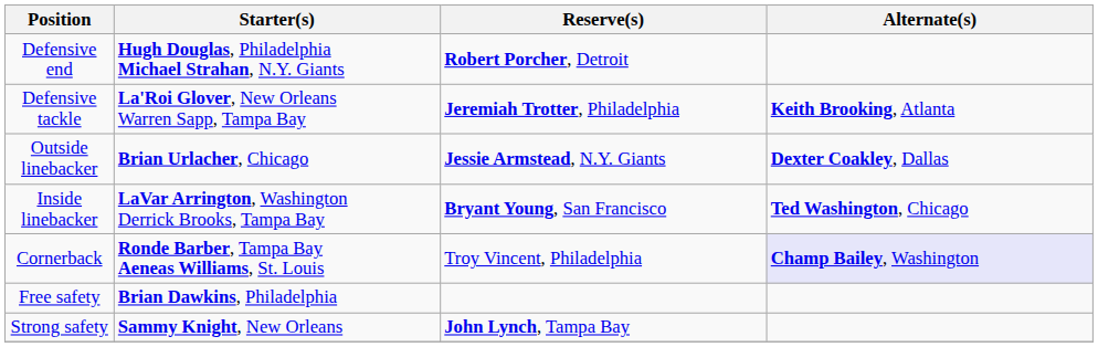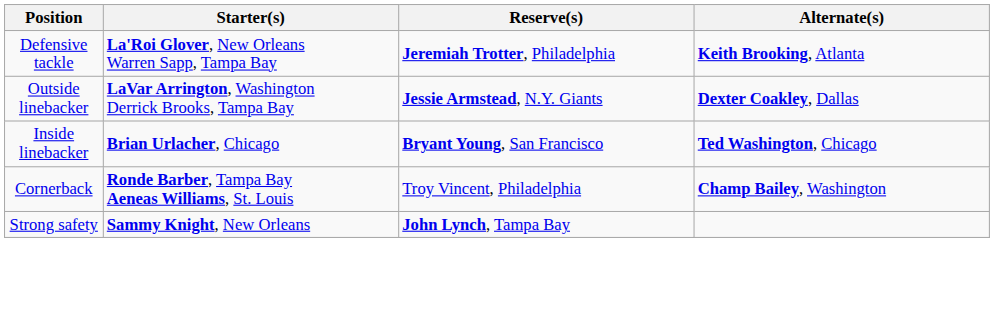 <table class="wikitable" style="width:75%;">
 <tr>
 <th style="width:10%;">Position</th>
 <th style="width:30%;">Starter(s)</th>
 <th style="width:30%;">Reserve(s)</th>
 <th style="width:30%;">Alternate(s)</th>
-</tr>
-<tr>
-<td align=center><a href='#'>Defensive end</a></td>
-<td> <strong><a href='#'>Hugh Douglas</a></strong>, <a href='#'>Philadelphia</a><br> <strong><a href='#'>Michael Strahan</a></strong>, <a href='#'>N.Y. Giants</a></td>
-<td> <strong><a href='#'>Robert Porcher</a></strong>, <a href='#'>Detroit</a></td>
-<td></td>
 </tr>
 <tr>
 <td align=center><a href='#'>Defensive tackle</a></td>
 <td> <strong><a href='#'>La'Roi Glover</a></strong>, <a href='#'>New Orleans</a><br> <a href='#'>Warren Sapp</a>, <a href='#'>Tampa Bay</a></td>
 <td> <strong><a href='#'>Jeremiah Trotter</a></strong>, <a href='#'>Philadelphia</a></td>
 <td> <strong><a href='#'>Keith Brooking</a></strong>, <a href='#'>Atlanta</a></td>
 </tr>
 <tr>
 <td align=center><a href='#'>Outside linebacker</a></td>
-<td> <strong><a href='#'>Brian Urlacher</a></strong>, <a href='#'>Chicago</a></td>
+<td> <strong><a href='#'>LaVar Arrington</a></strong>, <a href='#'>Washington</a><br> <a href='#'>Derrick Brooks</a>, <a href='#'>Tampa Bay</a></td>
 <td> <strong><a href='#'>Jessie Armstead</a></strong>, <a href='#'>N.Y. Giants</a></td>
 <td> <strong><a href='#'>Dexter Coakley</a></strong>, <a href='#'>Dallas</a></td>
 </tr>
 <tr>
 <td align=center><a href='#'>Inside linebacker</a></td>
-<td> <strong><a href='#'>LaVar Arrington</a></strong>, <a href='#'>Washington</a><br> <a href='#'>Derrick Brooks</a>, <a href='#'>Tampa Bay</a></td>
+<td> <strong><a href='#'>Brian Urlacher</a></strong>, <a href='#'>Chicago</a></td>
 <td> <strong><a href='#'>Bryant Young</a></strong>, <a href='#'>San Francisco</a></td>
 <td> <strong><a href='#'>Ted Washington</a></strong>, <a href='#'>Chicago</a></td>
 </tr>
 <tr>
 <td align=center><a href='#'>Cornerback</a></td>
 <td> <strong><a href='#'>Ronde Barber</a></strong>, <a href='#'>Tampa Bay</a><br> <strong><a href='#'>Aeneas Williams</a></strong>, <a href='#'>St. Louis</a></td>
 <td> <a href='#'>Troy Vincent</a>, <a href='#'>Philadelphia</a></td>
-<td style="background: lavender;"> <strong><a href='#'>Champ Bailey</a></strong>, <a href='#'>Washington</a></td>
-</tr>
-<tr>
-<td align=center><a href='#'>Free safety</a></td>
-<td> <strong><a href='#'>Brian Dawkins</a></strong>, <a href='#'>Philadelphia</a></td>
-<td></td>
-<td></td>
+<td> <strong><a href='#'>Champ Bailey</a></strong>, <a href='#'>Washington</a></td>
 </tr>
 <tr>
 <td align=center><a href='#'>Strong safety</a></td>
 <td> <strong><a href='#'>Sammy Knight</a></strong>, <a href='#'>New Orleans</a></td>
 <td> <strong><a href='#'>John Lynch</a></strong>, <a href='#'>Tampa Bay</a></td>
 <td></td>
 </tr>
 <tr>
 </tr>
 </table>
